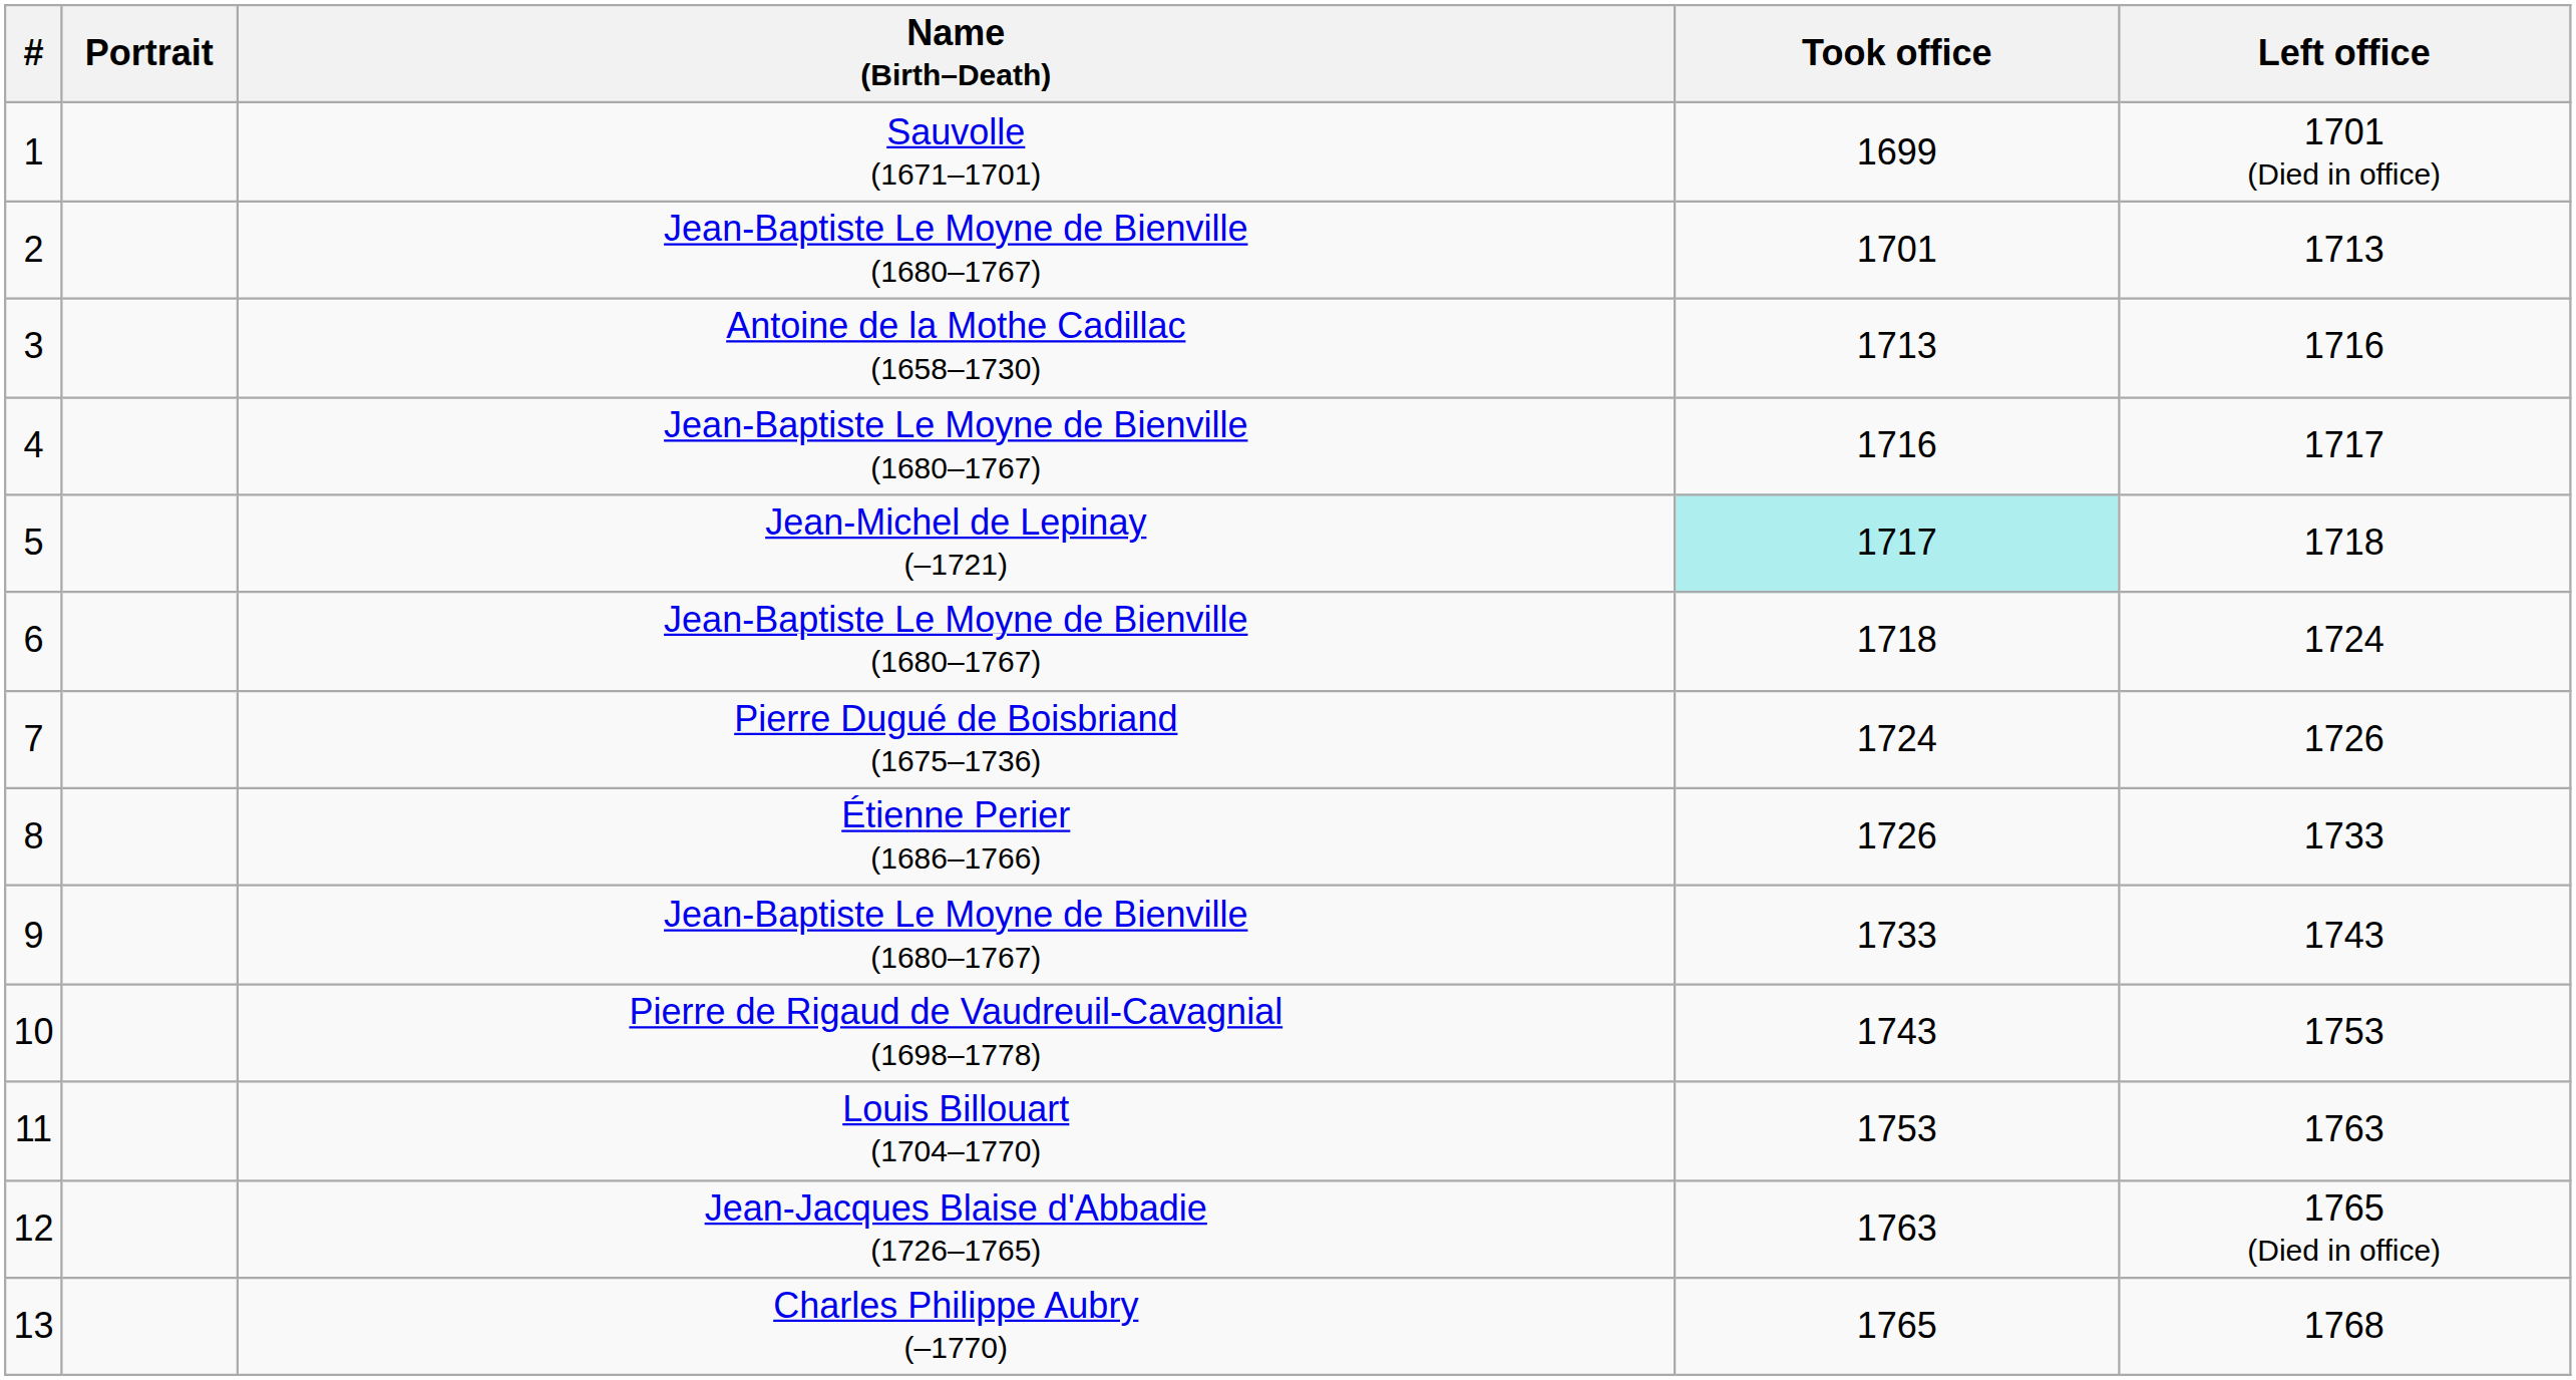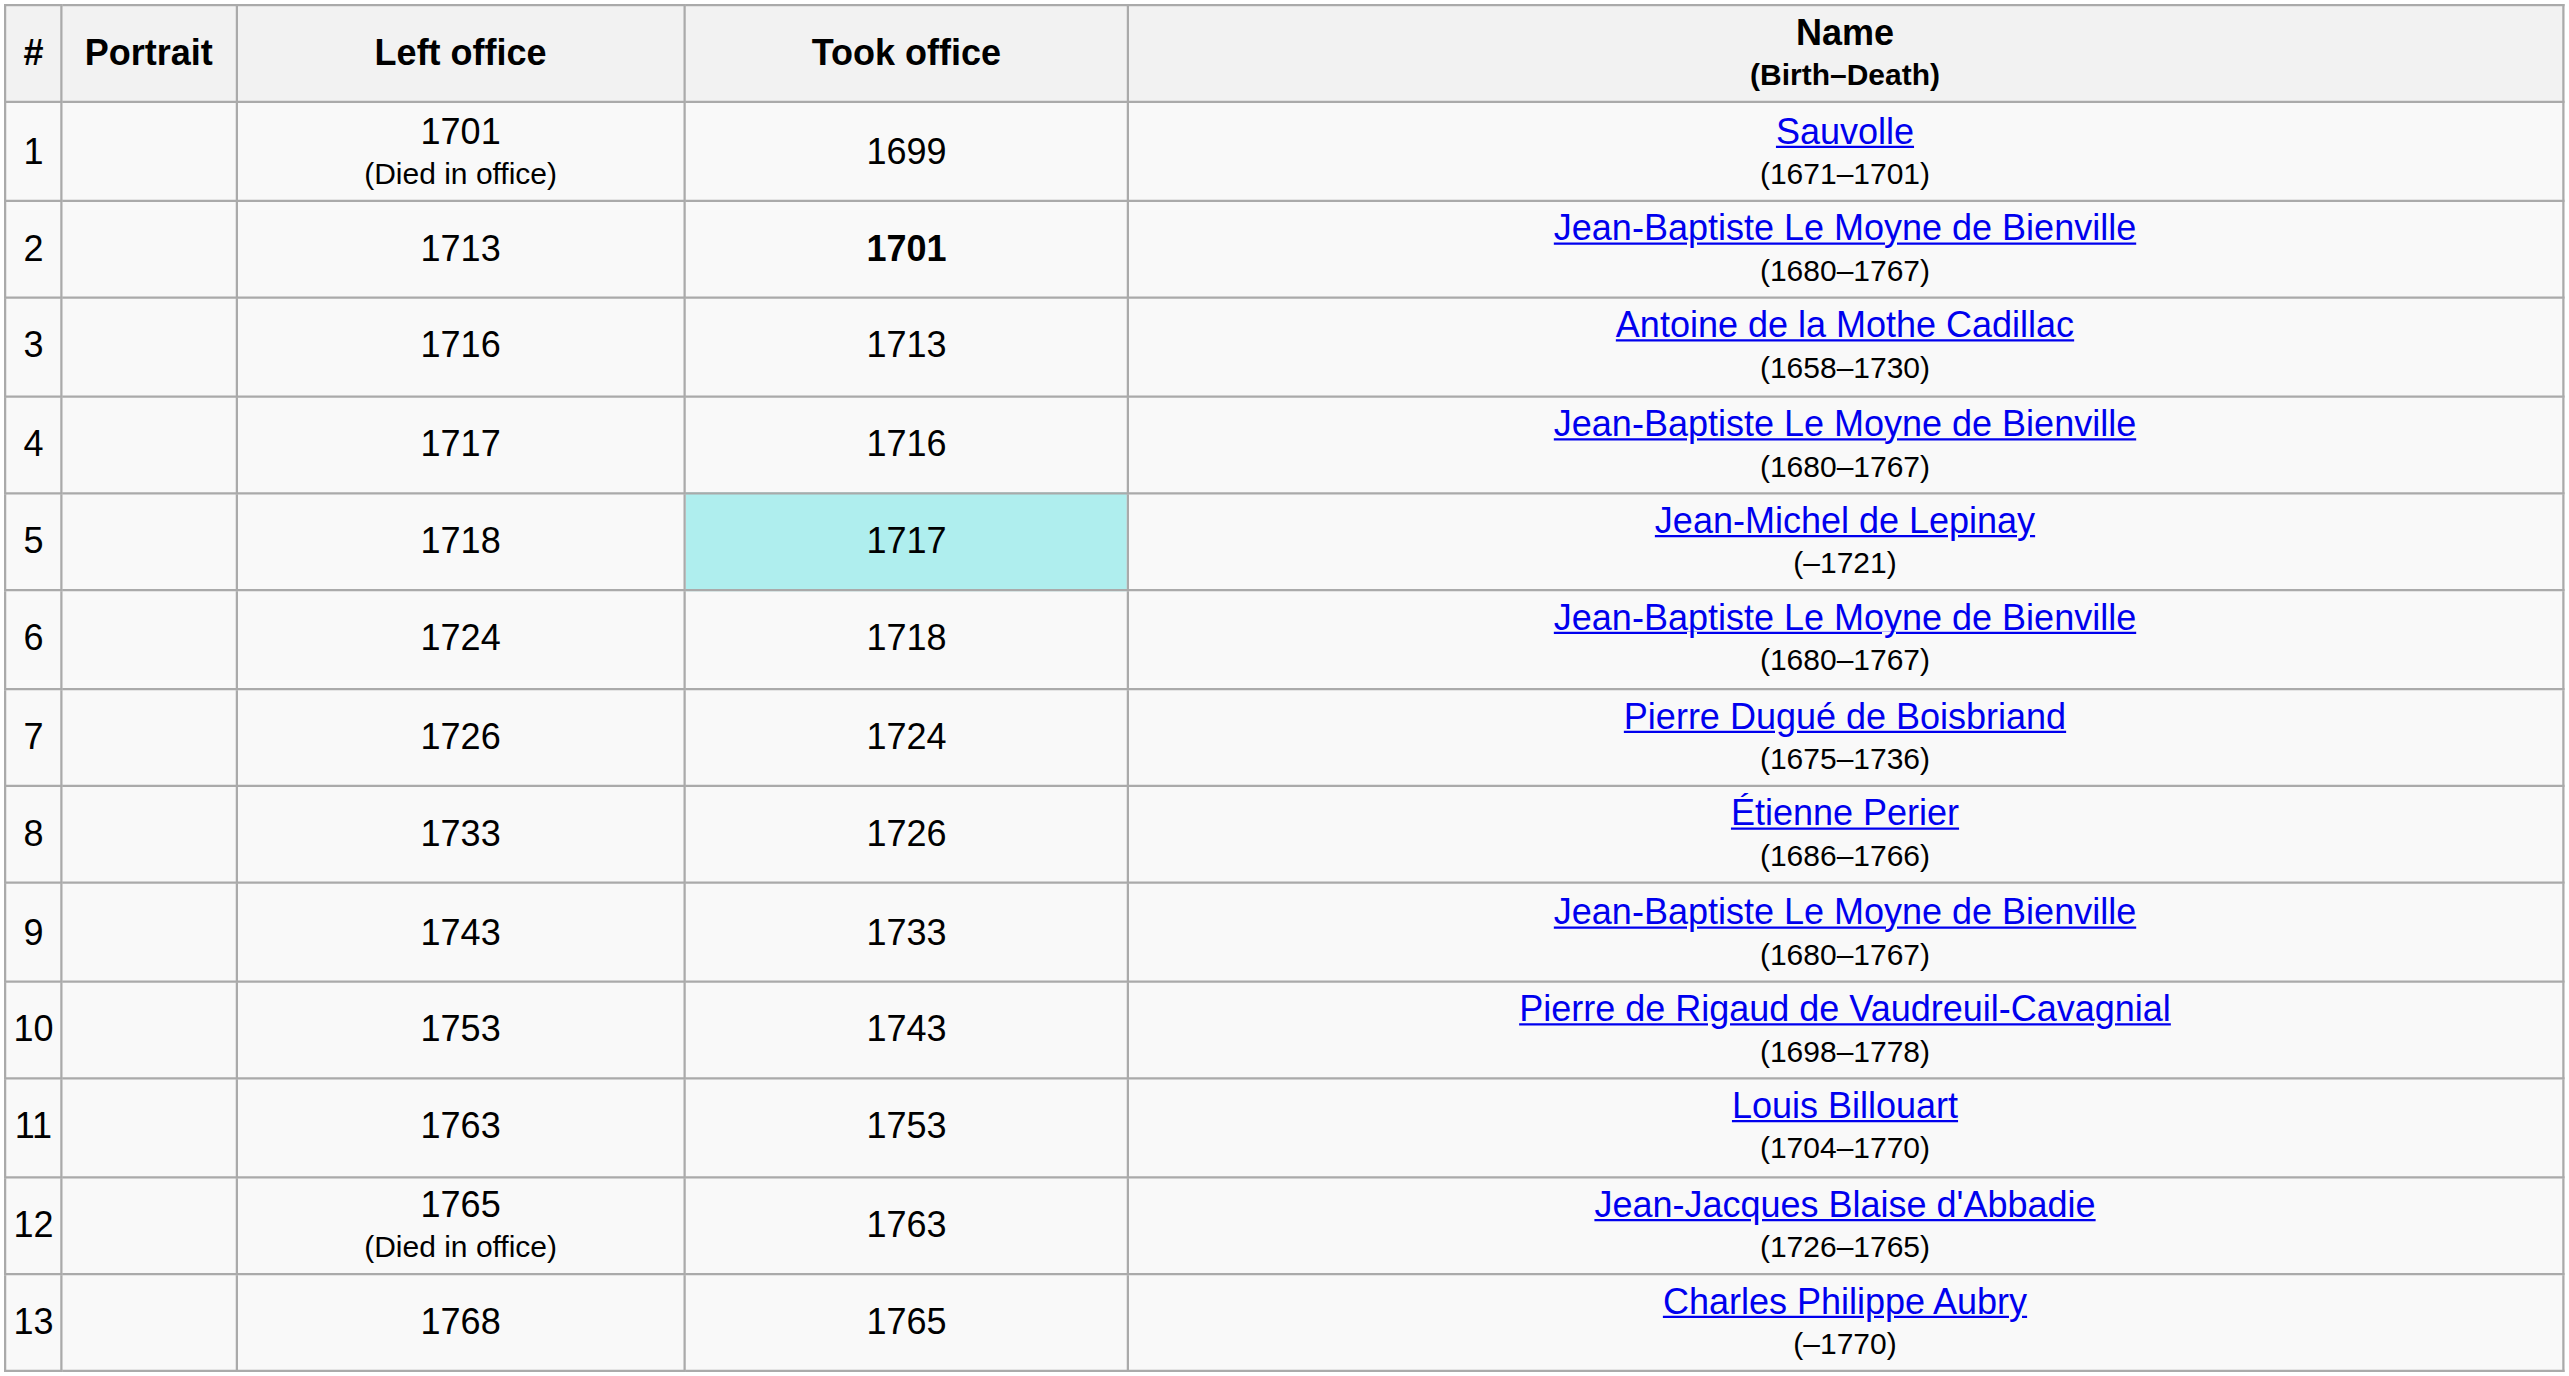 <table class="wikitable" style="width:90%; text-align:center;">
 <tr>
 <th width=15>#</th>
 <th width=70>Portrait</th>
+<th>Left office</th>
+<th>Took office</th>
 <th>Name<br><small>(Birth–Death)</small></th>
-<th>Took office</th>
-<th>Left office</th>
 </tr>
 <tr>
 <td>1</td>
 <td></td>
+<td>1701<br><small>(Died in office)</small></td>
+<td>1699</td>
 <td><a href='#'>Sauvolle</a><br><small>(1671–1701)</small></td>
-<td>1699</td>
-<td>1701<br><small>(Died in office)</small></td>
 </tr>
 <tr>
 <td>2</td>
 <td></td>
+<td>1713</td>
+<td><strong>1701</strong></td>
 <td><a href='#'>Jean-Baptiste Le Moyne de Bienville</a><br><small>(1680–1767)</small></td>
-<td>1701</td>
-<td>1713</td>
 </tr>
 <tr>
 <td>3</td>
 <td></td>
+<td>1716</td>
+<td>1713</td>
 <td><a href='#'>Antoine de la Mothe Cadillac</a><br><small>(1658–1730)</small></td>
-<td>1713</td>
-<td>1716</td>
 </tr>
 <tr>
 <td>4</td>
 <td></td>
+<td>1717</td>
+<td>1716</td>
 <td><a href='#'>Jean-Baptiste Le Moyne de Bienville</a><br><small>(1680–1767)</small></td>
-<td>1716</td>
-<td>1717</td>
 </tr>
 <tr>
 <td>5</td>
 <td></td>
+<td>1718</td>
+<td style="background: paleturquoise;">1717</td>
 <td><a href='#'>Jean-Michel de Lepinay</a><br><small>(–1721)</small></td>
-<td style="background: paleturquoise;">1717</td>
-<td>1718</td>
 </tr>
 <tr>
 <td>6</td>
 <td></td>
+<td>1724</td>
+<td>1718</td>
 <td><a href='#'>Jean-Baptiste Le Moyne de Bienville</a><br><small>(1680–1767)</small></td>
-<td>1718</td>
-<td>1724</td>
 </tr>
 <tr>
 <td>7</td>
 <td></td>
+<td>1726</td>
+<td>1724</td>
 <td><a href='#'>Pierre Dugué de Boisbriand</a><br><small>(1675–1736)</small></td>
-<td>1724</td>
-<td>1726</td>
 </tr>
 <tr>
 <td>8</td>
 <td></td>
+<td>1733</td>
+<td>1726</td>
 <td><a href='#'>Étienne Perier</a><br><small>(1686–1766)</small></td>
-<td>1726</td>
-<td>1733</td>
 </tr>
 <tr>
 <td>9</td>
 <td></td>
+<td>1743</td>
+<td>1733</td>
 <td><a href='#'>Jean-Baptiste Le Moyne de Bienville</a><br><small>(1680–1767)</small></td>
-<td>1733</td>
-<td>1743</td>
 </tr>
 <tr>
 <td>10</td>
 <td></td>
+<td>1753</td>
+<td>1743</td>
 <td><a href='#'>Pierre de Rigaud de Vaudreuil-Cavagnial</a><br><small>(1698–1778)</small></td>
-<td>1743</td>
-<td>1753</td>
 </tr>
 <tr>
 <td>11</td>
 <td></td>
+<td>1763</td>
+<td>1753</td>
 <td><a href='#'>Louis Billouart</a><br><small>(1704–1770)</small></td>
-<td>1753</td>
-<td>1763</td>
 </tr>
 <tr>
 <td>12</td>
 <td></td>
+<td>1765<br><small>(Died in office)</small></td>
+<td>1763</td>
 <td><a href='#'>Jean-Jacques Blaise d'Abbadie</a><br><small>(1726–1765)</small></td>
-<td>1763</td>
-<td>1765<br><small>(Died in office)</small></td>
 </tr>
 <tr>
 <td>13</td>
 <td></td>
+<td>1768</td>
+<td>1765</td>
 <td><a href='#'>Charles Philippe Aubry</a><br><small>(–1770)</small></td>
-<td>1765</td>
-<td>1768</td>
 </tr>
 </table>
